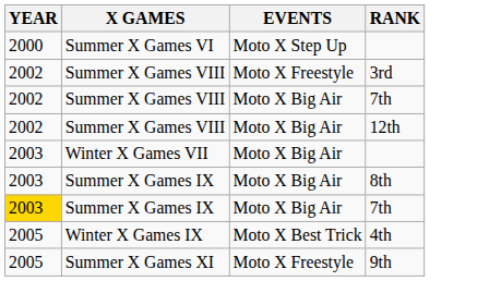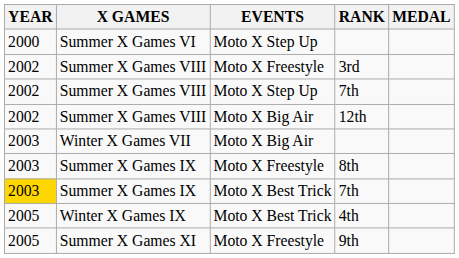 <table class="wikitable">
 <tr>
 <th>YEAR</th>
 <th>X GAMES</th>
 <th>EVENTS</th>
 <th>RANK</th>
+<th>MEDAL</th>
 </tr>
 <tr>
 <td>2000</td>
 <td>Summer X Games VI</td>
 <td>Moto X Step Up</td>
+<td></td>
 <td></td>
 </tr>
 <tr>
 <td>2002</td>
 <td>Summer X Games VIII</td>
 <td>Moto X Freestyle</td>
 <td>3rd</td>
+<td></td>
 </tr>
 <tr>
 <td>2002</td>
 <td>Summer X Games VIII</td>
-<td>Moto X Big Air</td>
+<td>Moto X Step Up</td>
 <td>7th</td>
+<td></td>
 </tr>
 <tr>
 <td>2002</td>
 <td>Summer X Games VIII</td>
 <td>Moto X Big Air</td>
 <td>12th</td>
+<td></td>
 </tr>
 <tr>
 <td>2003</td>
 <td>Winter X Games VII</td>
 <td>Moto X Big Air</td>
 <td></td>
+<td></td>
 </tr>
 <tr>
 <td>2003</td>
 <td>Summer X Games IX</td>
-<td>Moto X Big Air</td>
+<td>Moto X Freestyle</td>
 <td>8th</td>
+<td></td>
 </tr>
 <tr>
 <td style="background: gold;">2003</td>
 <td>Summer X Games IX</td>
-<td>Moto X Big Air</td>
+<td>Moto X Best Trick</td>
 <td>7th</td>
+<td></td>
 </tr>
 <tr>
 <td>2005</td>
 <td>Winter X Games IX</td>
 <td>Moto X Best Trick</td>
 <td>4th</td>
+<td></td>
 </tr>
 <tr>
 <td>2005</td>
 <td>Summer X Games XI</td>
 <td>Moto X Freestyle</td>
 <td>9th</td>
+<td></td>
 </tr>
 </table>
